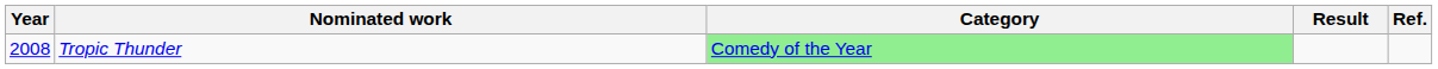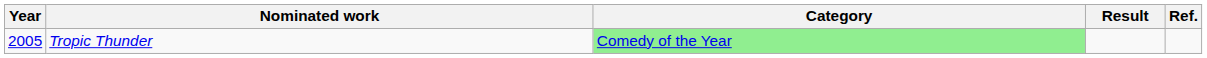 <table class=wikitable>
 <tr>
 <th scope="col" style="width:1em;">Year</th>
 <th scope="col" style="width:39em;">Nominated work</th>
 <th scope="col" style="width:35em;">Category</th>
 <th scope="col" style="width:5em;">Result</th>
 <th scope="col" style="width:1em;">Ref.</th>
 </tr>
 <tr>
-<td><a href='#'>2008</a></td>
+<td><a href='#'>2005</a></td>
 <td><em><a href='#'>Tropic Thunder</a></em></td>
 <td style="background: lightgreen;"><a href='#'>Comedy of the Year</a></td>
 <td></td>
 <td></td>
 </tr>
 </table>
